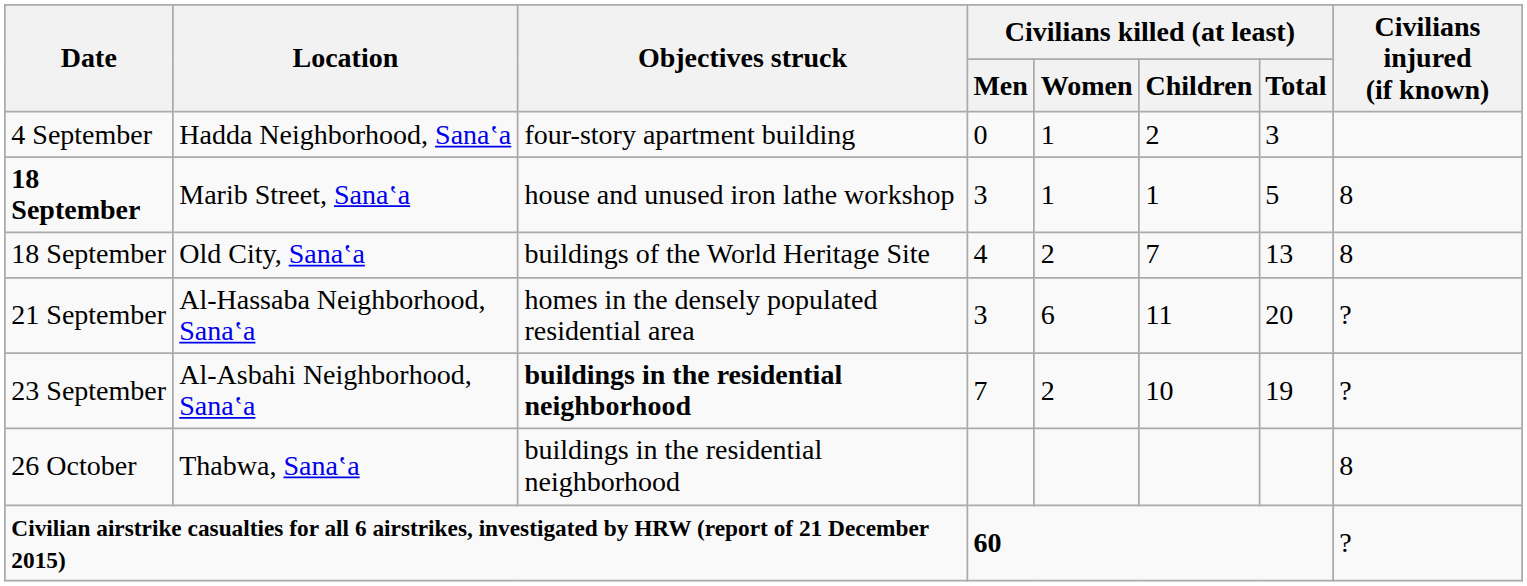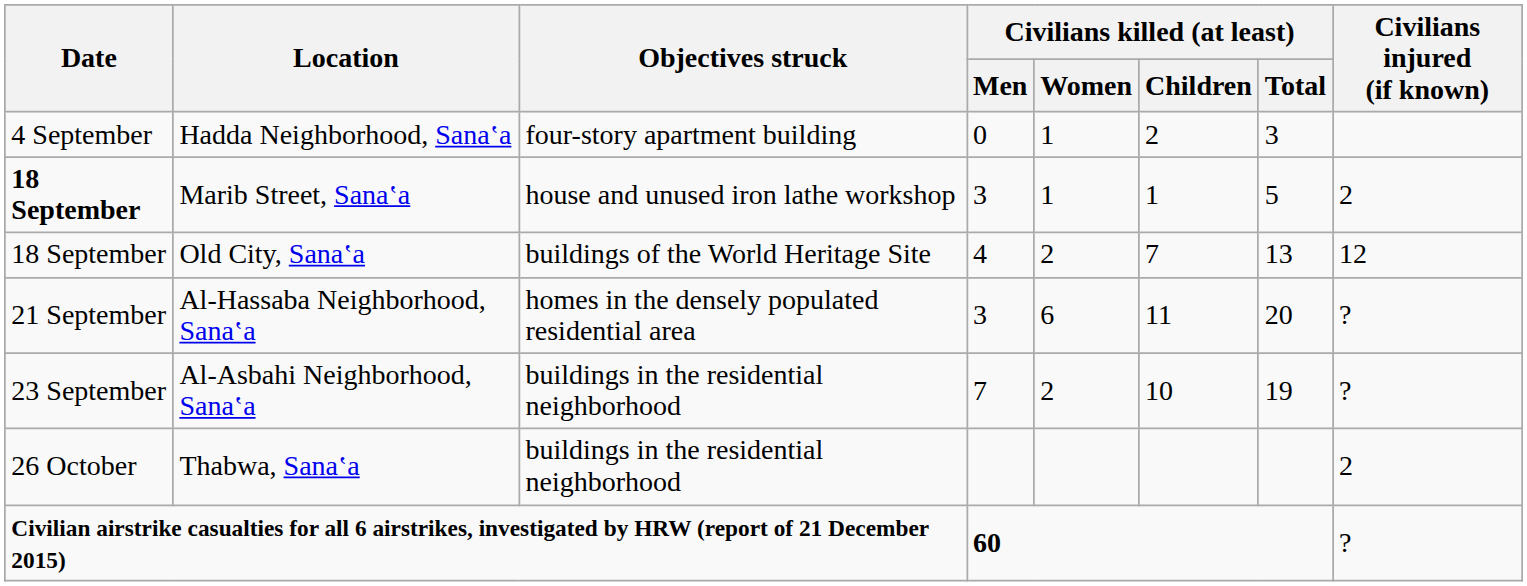 <table class="wikitable">
 <tr>
 <th rowspan="2">Date</th>
 <th rowspan="2">Location</th>
 <th rowspan="2">Objectives struck</th>
 <th colspan="4">Civilians killed (at least)</th>
 <th rowspan="2">Civilians injured<br>(if known)</th>
 </tr>
 <tr>
 <th>Men</th>
 <th>Women</th>
 <th>Children</th>
 <th>Total</th>
 </tr>
 <tr>
 <td>4 September</td>
 <td>Hadda Neighborhood, <a href='#'>Sanaʽa</a></td>
 <td>four-story apartment building</td>
 <td>0</td>
 <td>1</td>
 <td>2</td>
 <td>3</td>
 <td></td>
 </tr>
 <tr>
 <td><strong>18 September</strong></td>
 <td>Marib Street, <a href='#'>Sanaʽa</a></td>
 <td>house and unused iron lathe workshop</td>
 <td>3</td>
 <td>1</td>
 <td>1</td>
 <td>5</td>
-<td>8</td>
+<td>2</td>
 </tr>
 <tr>
 <td>18 September</td>
 <td>Old City, <a href='#'>Sanaʽa</a></td>
 <td>buildings of the World Heritage Site</td>
 <td>4</td>
 <td>2</td>
 <td>7</td>
 <td>13</td>
-<td>8</td>
+<td>12</td>
 </tr>
 <tr>
 <td>21 September</td>
 <td>Al-Hassaba Neighborhood, <a href='#'>Sanaʽa</a></td>
 <td>homes in the densely populated residential area</td>
 <td>3</td>
 <td>6</td>
 <td>11</td>
 <td>20</td>
 <td>?</td>
 </tr>
 <tr>
 <td>23 September</td>
 <td>Al-Asbahi Neighborhood, <a href='#'>Sanaʽa</a></td>
-<td><strong>buildings in the residential neighborhood</strong></td>
+<td>buildings in the residential neighborhood</td>
 <td>7</td>
 <td>2</td>
 <td>10</td>
 <td>19</td>
 <td>?</td>
 </tr>
 <tr>
 <td>26 October</td>
 <td>Thabwa, <a href='#'>Sanaʽa</a></td>
 <td>buildings in the residential neighborhood</td>
 <td></td>
 <td></td>
 <td></td>
 <td></td>
-<td>8</td>
+<td>2</td>
 </tr>
 <tr>
 <td colspan="3"><small><strong>Civilian airstrike casualties for all 6 airstrikes, investigated by HRW (report of 21 December 2015)</strong></small></td>
 <td colspan="4"><strong>60</strong></td>
 <td>?</td>
 </tr>
 </table>
